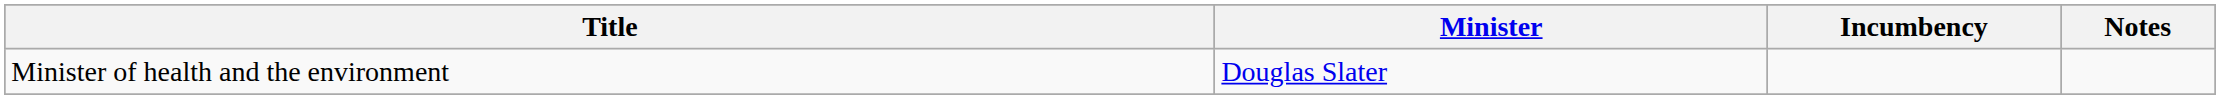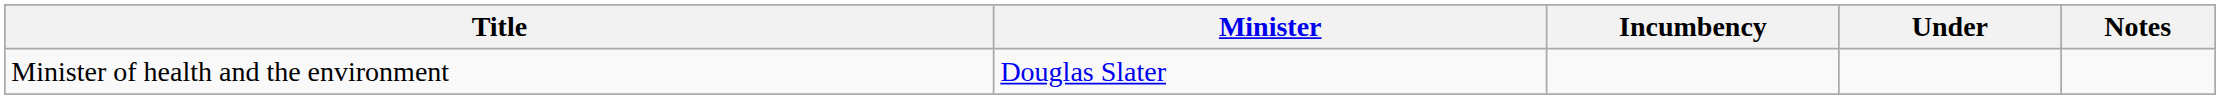 <table class="wikitable" style="width:100%;">
 <tr>
 <th>Title</th>
 <th style="width:25%;"><a href='#'>Minister</a></th>
 <th style="width:160px;">Incumbency</th>
+<th style="width:10%;">Under</th>
 <th style="width:7%;">Notes</th>
 </tr>
 <tr>
 <td>Minister of health and the environment</td>
 <td><a href='#'>Douglas Slater</a></td>
 <td></td>
 <td></td>
+<td></td>
 </tr>
 </table>
